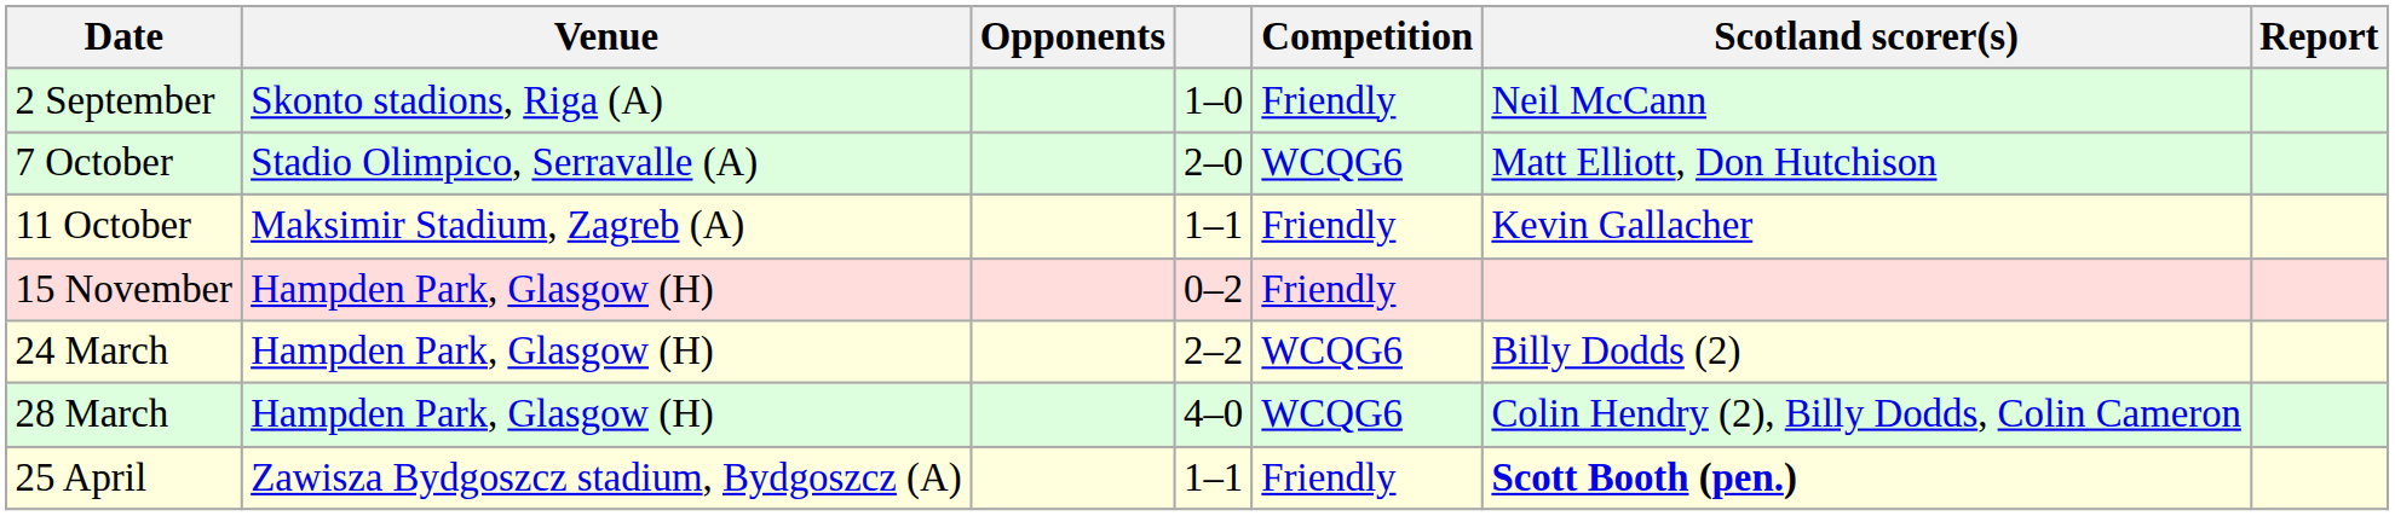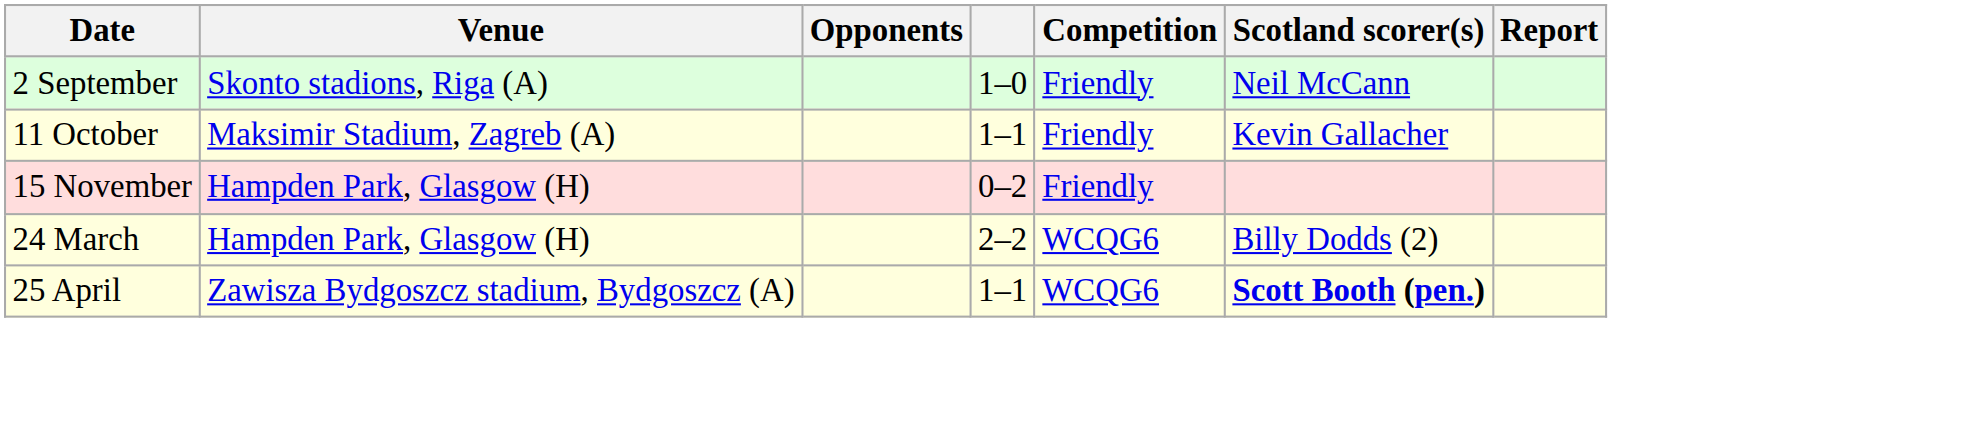 <table class="wikitable">
 <tr>
 <th>Date</th>
 <th>Venue</th>
 <th>Opponents</th>
 <th></th>
 <th>Competition</th>
 <th>Scotland scorer(s)</th>
 <th>Report</th>
 </tr>
 <tr bgcolor=#ddffdd>
 <td>2 September</td>
 <td><a href='#'>Skonto stadions</a>, <a href='#'>Riga</a> (A)</td>
 <td></td>
 <td align=center>1–0</td>
 <td><a href='#'>Friendly</a></td>
 <td><a href='#'>Neil McCann</a></td>
-<td></td>
-</tr>
-<tr bgcolor=#ddffdd>
-<td>7 October</td>
-<td><a href='#'>Stadio Olimpico</a>, <a href='#'>Serravalle</a> (A)</td>
-<td></td>
-<td align=center>2–0</td>
-<td><a href='#'>WCQG6</a></td>
-<td><a href='#'>Matt Elliott</a>, <a href='#'>Don Hutchison</a></td>
 <td></td>
 </tr>
 <tr bgcolor=#ffffdd>
 <td>11 October</td>
 <td><a href='#'>Maksimir Stadium</a>, <a href='#'>Zagreb</a> (A)</td>
 <td></td>
 <td align=center>1–1</td>
 <td><a href='#'>Friendly</a></td>
 <td><a href='#'>Kevin Gallacher</a></td>
 <td></td>
 </tr>
 <tr bgcolor=#ffdddd>
 <td>15 November</td>
 <td><a href='#'>Hampden Park</a>, <a href='#'>Glasgow</a> (H)</td>
 <td></td>
 <td align=center>0–2</td>
 <td><a href='#'>Friendly</a></td>
 <td></td>
 <td></td>
 </tr>
 <tr bgcolor=#ffffdd>
 <td>24 March</td>
 <td><a href='#'>Hampden Park</a>, <a href='#'>Glasgow</a> (H)</td>
 <td></td>
 <td align=center>2–2</td>
 <td><a href='#'>WCQG6</a></td>
 <td><a href='#'>Billy Dodds</a> (2)</td>
 <td></td>
 </tr>
-<tr bgcolor=#ddffdd>
-<td>28 March</td>
-<td><a href='#'>Hampden Park</a>, <a href='#'>Glasgow</a> (H)</td>
-<td></td>
-<td align=center>4–0</td>
-<td><a href='#'>WCQG6</a></td>
-<td><a href='#'>Colin Hendry</a> (2), <a href='#'>Billy Dodds</a>, <a href='#'>Colin Cameron</a></td>
-<td></td>
-</tr>
 <tr bgcolor=#ffffdd>
 <td>25 April</td>
 <td><a href='#'>Zawisza Bydgoszcz stadium</a>, <a href='#'>Bydgoszcz</a> (A)</td>
 <td></td>
 <td align=center>1–1</td>
-<td><a href='#'>Friendly</a></td>
+<td><a href='#'>WCQG6</a></td>
 <td><strong><a href='#'>Scott Booth</a> (<a href='#'>pen.</a>)</strong></td>
 <td></td>
 </tr>
 </table>
